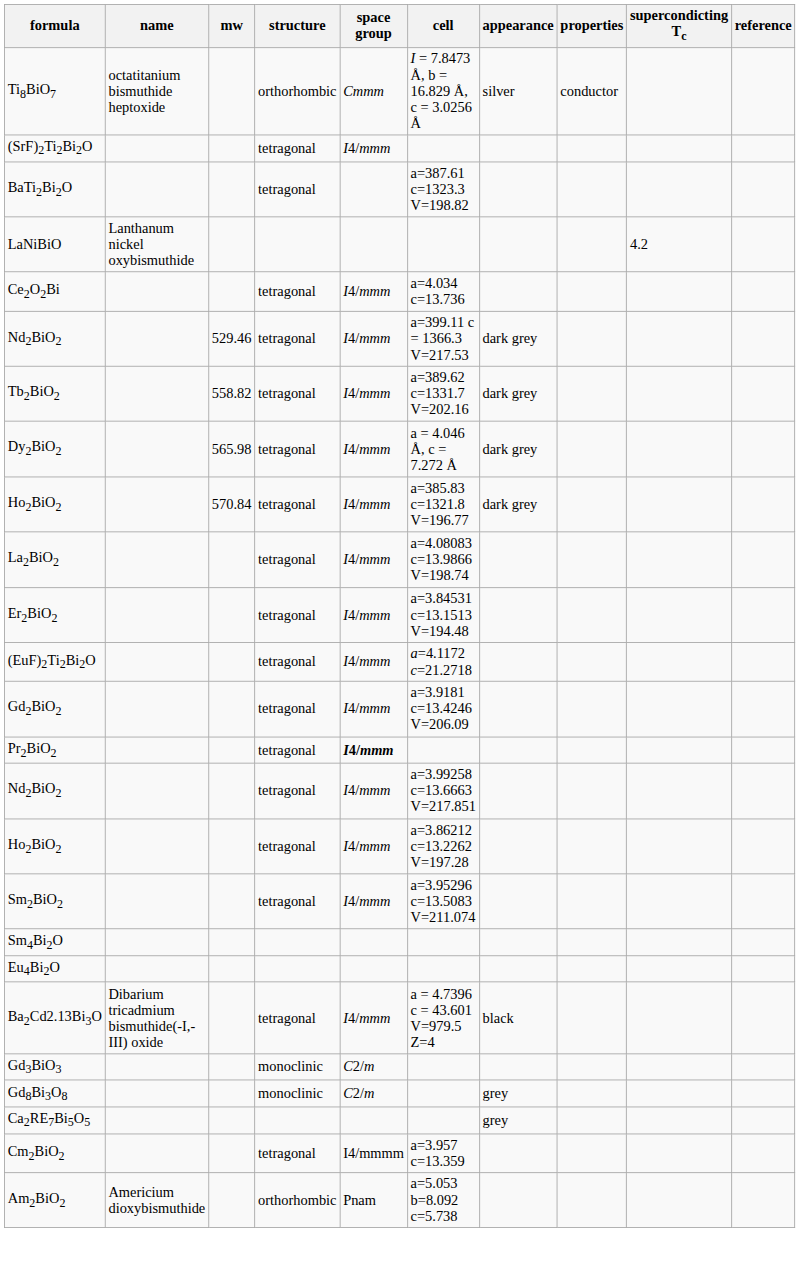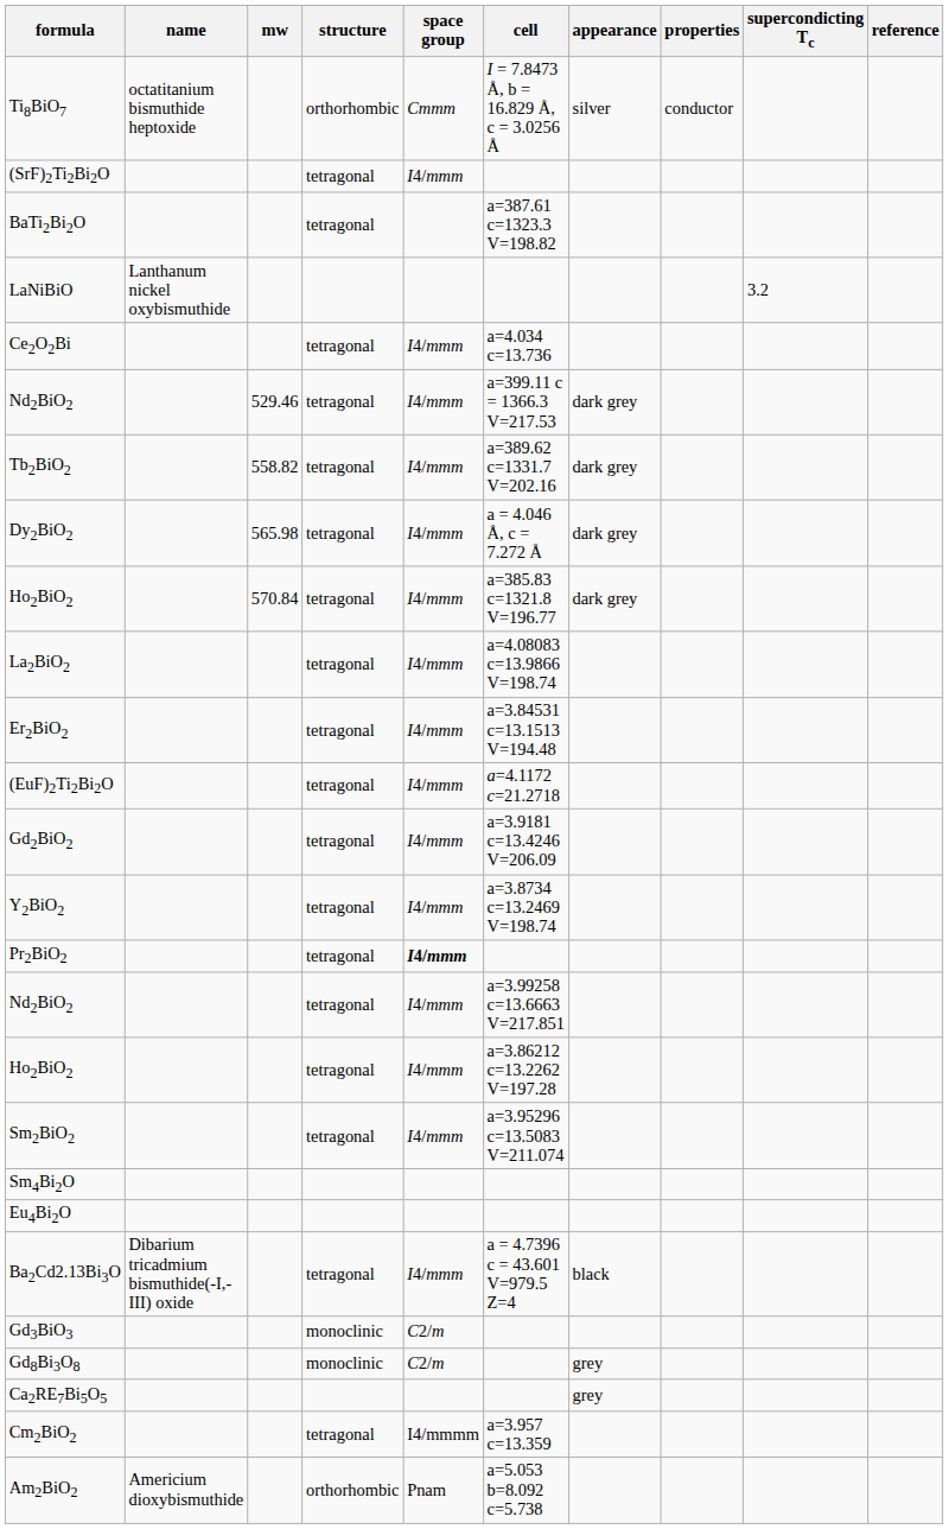 <table class="wikitable">
 <tr>
 <th>formula</th>
 <th>name</th>
 <th>mw</th>
 <th>structure</th>
 <th>space group</th>
 <th>cell</th>
 <th>appearance</th>
 <th>properties</th>
 <th>supercondicting T<sub>c</sub></th>
 <th>reference</th>
 </tr>
 <tr>
 <td>Ti<sub>8</sub>BiO<sub>7</sub></td>
 <td>octatitanium bismuthide heptoxide</td>
 <td></td>
 <td>orthorhombic</td>
 <td><em>Cmmm</em></td>
 <td><em>I</em> = 7.8473 Å, b = 16.829 Å, c = 3.0256 Å</td>
 <td>silver</td>
 <td>conductor</td>
 <td></td>
 <td></td>
 </tr>
 <tr>
 <td>(SrF)<sub>2</sub>Ti<sub>2</sub>Bi<sub>2</sub>O</td>
 <td></td>
 <td></td>
 <td>tetragonal</td>
 <td><em>I</em>4/<em>mmm</em></td>
 <td></td>
 <td></td>
 <td></td>
 <td></td>
 <td></td>
 </tr>
 <tr>
 <td>BaTi<sub>2</sub>Bi<sub>2</sub>O</td>
 <td></td>
 <td></td>
 <td>tetragonal</td>
 <td></td>
 <td>a=387.61 c=1323.3 V=198.82</td>
 <td></td>
 <td></td>
 <td></td>
 <td></td>
 </tr>
 <tr>
 <td>LaNiBiO</td>
 <td>Lanthanum nickel oxybismuthide</td>
 <td></td>
 <td></td>
 <td></td>
 <td></td>
 <td></td>
 <td></td>
-<td>4.2</td>
+<td>3.2</td>
 <td></td>
 </tr>
 <tr>
 <td>Ce<sub>2</sub>O<sub>2</sub>Bi</td>
 <td></td>
 <td></td>
 <td>tetragonal</td>
 <td><em>I</em>4/<em>mmm</em></td>
 <td>a=4.034 c=13.736</td>
 <td></td>
 <td></td>
 <td></td>
 <td></td>
 </tr>
 <tr>
 <td>Nd<sub>2</sub>BiO<sub>2</sub></td>
 <td></td>
 <td>529.46</td>
 <td>tetragonal</td>
 <td><em>I</em>4/<em>mmm</em></td>
 <td>a=399.11 c = 1366.3 V=217.53</td>
 <td>dark grey</td>
 <td></td>
 <td></td>
 <td></td>
 </tr>
 <tr>
 <td>Tb<sub>2</sub>BiO<sub>2</sub></td>
 <td></td>
 <td>558.82</td>
 <td>tetragonal</td>
 <td><em>I</em>4/<em>mmm</em></td>
 <td>a=389.62 c=1331.7 V=202.16</td>
 <td>dark grey</td>
 <td></td>
 <td></td>
 <td></td>
 </tr>
 <tr>
 <td>Dy<sub>2</sub>BiO<sub>2</sub></td>
 <td></td>
 <td>565.98</td>
 <td>tetragonal</td>
 <td><em>I</em>4/<em>mmm</em></td>
 <td>a = 4.046 Å, c = 7.272 Å</td>
 <td>dark grey</td>
 <td></td>
 <td></td>
 <td></td>
 </tr>
 <tr>
 <td>Ho<sub>2</sub>BiO<sub>2</sub></td>
 <td></td>
 <td>570.84</td>
 <td>tetragonal</td>
 <td><em>I</em>4/<em>mmm</em></td>
 <td>a=385.83 c=1321.8 V=196.77</td>
 <td>dark grey</td>
 <td></td>
 <td></td>
 <td></td>
 </tr>
 <tr>
 <td>La<sub>2</sub>BiO<sub>2</sub></td>
 <td></td>
 <td></td>
 <td>tetragonal</td>
 <td><em>I</em>4/<em>mmm</em></td>
 <td>a=4.08083 c=13.9866 V=198.74</td>
 <td></td>
 <td></td>
 <td></td>
 <td></td>
 </tr>
 <tr>
 <td>Er<sub>2</sub>BiO<sub>2</sub></td>
 <td></td>
 <td></td>
 <td>tetragonal</td>
 <td><em>I</em>4/<em>mmm</em></td>
 <td>a=3.84531 c=13.1513 V=194.48</td>
 <td></td>
 <td></td>
 <td></td>
 <td></td>
 </tr>
 <tr>
 <td>(EuF)<sub>2</sub>Ti<sub>2</sub>Bi<sub>2</sub>O</td>
 <td></td>
 <td></td>
 <td>tetragonal</td>
 <td><em>I</em>4/<em>mmm</em></td>
 <td><em>a</em>=4.1172 <em>c</em>=21.2718</td>
 <td></td>
 <td></td>
 <td></td>
 <td></td>
 </tr>
 <tr>
 <td>Gd<sub>2</sub>BiO<sub>2</sub></td>
 <td></td>
 <td></td>
 <td>tetragonal</td>
 <td><em>I</em>4/<em>mmm</em></td>
 <td>a=3.9181 c=13.4246 V=206.09</td>
+<td></td>
+<td></td>
+<td></td>
+<td></td>
+</tr>
+<tr>
+<td>Y<sub>2</sub>BiO<sub>2</sub></td>
+<td></td>
+<td></td>
+<td>tetragonal</td>
+<td><em>I</em>4/<em>mmm</em></td>
+<td>a=3.8734 c=13.2469 V=198.74</td>
 <td></td>
 <td></td>
 <td></td>
 <td></td>
 </tr>
 <tr>
 <td>Pr<sub>2</sub>BiO<sub>2</sub></td>
 <td></td>
 <td></td>
 <td>tetragonal</td>
 <td><strong><em>I</em>4/<em>mmm</em></strong></td>
 <td></td>
 <td></td>
 <td></td>
 <td></td>
 <td></td>
 </tr>
 <tr>
 <td>Nd<sub>2</sub>BiO<sub>2</sub></td>
 <td></td>
 <td></td>
 <td>tetragonal</td>
 <td><em>I</em>4/<em>mmm</em></td>
 <td>a=3.99258 c=13.6663 V=217.851</td>
 <td></td>
 <td></td>
 <td></td>
 <td></td>
 </tr>
 <tr>
 <td>Ho<sub>2</sub>BiO<sub>2</sub></td>
 <td></td>
 <td></td>
 <td>tetragonal</td>
 <td><em>I</em>4/<em>mmm</em></td>
 <td>a=3.86212 c=13.2262 V=197.28</td>
 <td></td>
 <td></td>
 <td></td>
 <td></td>
 </tr>
 <tr>
 <td>Sm<sub>2</sub>BiO<sub>2</sub></td>
 <td></td>
 <td></td>
 <td>tetragonal</td>
 <td><em>I</em>4/<em>mmm</em></td>
 <td>a=3.95296 c=13.5083 V=211.074</td>
 <td></td>
 <td></td>
 <td></td>
 <td></td>
 </tr>
 <tr>
 <td>Sm<sub>4</sub>Bi<sub>2</sub>O</td>
 <td></td>
 <td></td>
 <td></td>
 <td></td>
 <td></td>
 <td></td>
 <td></td>
 <td></td>
 <td></td>
 </tr>
 <tr>
 <td>Eu<sub>4</sub>Bi<sub>2</sub>O</td>
 <td></td>
 <td></td>
 <td></td>
 <td></td>
 <td></td>
 <td></td>
 <td></td>
 <td></td>
 <td></td>
 </tr>
 <tr>
 <td>Ba<sub>2</sub>Cd2.13Bi<sub>3</sub>O</td>
 <td>Dibarium tricadmium bismuthide(-I,-III) oxide</td>
 <td></td>
 <td>tetragonal</td>
 <td><em>I</em>4/<em>mmm</em></td>
 <td>a = 4.7396  c = 43.601  V=979.5  Z=4</td>
 <td>black</td>
 <td></td>
 <td></td>
 <td></td>
 </tr>
 <tr>
 <td>Gd<sub>3</sub>BiO<sub>3</sub></td>
 <td></td>
 <td></td>
 <td>monoclinic</td>
 <td><em>C</em>2/<em>m</em></td>
 <td></td>
 <td></td>
 <td></td>
 <td></td>
 <td></td>
 </tr>
 <tr>
 <td>Gd<sub>8</sub>Bi<sub>3</sub>O<sub>8</sub></td>
 <td></td>
 <td></td>
 <td>monoclinic</td>
 <td><em>C</em>2/<em>m</em></td>
 <td></td>
 <td>grey</td>
 <td></td>
 <td></td>
 <td></td>
 </tr>
 <tr>
 <td>Ca<sub>2</sub>RE<sub>7</sub>Bi<sub>5</sub>O<sub>5</sub></td>
 <td></td>
 <td></td>
 <td></td>
 <td></td>
 <td></td>
 <td>grey</td>
 <td></td>
 <td></td>
 <td></td>
 </tr>
 <tr>
 <td>Cm<sub>2</sub>BiO<sub>2</sub></td>
 <td></td>
 <td></td>
 <td>tetragonal</td>
 <td>I4/mmmm</td>
 <td>a=3.957 c=13.359</td>
 <td></td>
 <td></td>
 <td></td>
 <td></td>
 </tr>
 <tr>
 <td>Am<sub>2</sub>BiO<sub>2</sub></td>
 <td>Americium dioxybismuthide</td>
 <td></td>
 <td>orthorhombic</td>
 <td>Pnam</td>
 <td>a=5.053 b=8.092 c=5.738</td>
 <td></td>
 <td></td>
 <td></td>
 <td></td>
 </tr>
 </table>
